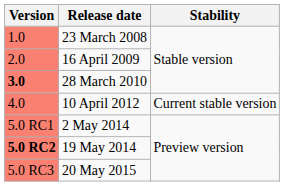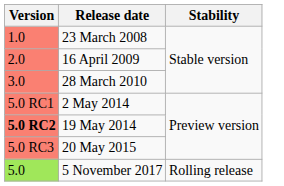 <table class="wikitable sortable">
 <tr>
 <th>Version</th>
 <th>Release date</th>
 <th>Stability</th>
 </tr>
 <tr>
 <td style="background:Salmon;">1.0</td>
 <td>23 March 2008</td>
 <td rowspan="3">Stable version</td>
 </tr>
 <tr>
 <td style="background:Salmon;">2.0</td>
 <td>16 April 2009</td>
 </tr>
 <tr>
-<td style="background:Salmon;"><strong>3.0</strong></td>
+<td style="background:Salmon;">3.0</td>
 <td>28 March 2010</td>
-</tr>
-<tr>
-<td style="background:Salmon;">4.0</td>
-<td>10 April 2012</td>
-<td>Current stable version</td>
 </tr>
 <tr>
 <td style="background:Salmon;">5.0 RC1</td>
 <td>2 May 2014</td>
 <td rowspan="3">Preview version</td>
 </tr>
 <tr>
 <td style="background:Salmon;"><strong>5.0 RC2</strong></td>
 <td>19 May 2014</td>
 </tr>
 <tr>
 <td style="background:Salmon;">5.0 RC3</td>
 <td>20 May 2015</td>
 </tr>
+<tr>
+<td style="background:#A0E75A;">5.0</td>
+<td>5 November 2017</td>
+<td>Rolling release</td>
+</tr>
 </table>
